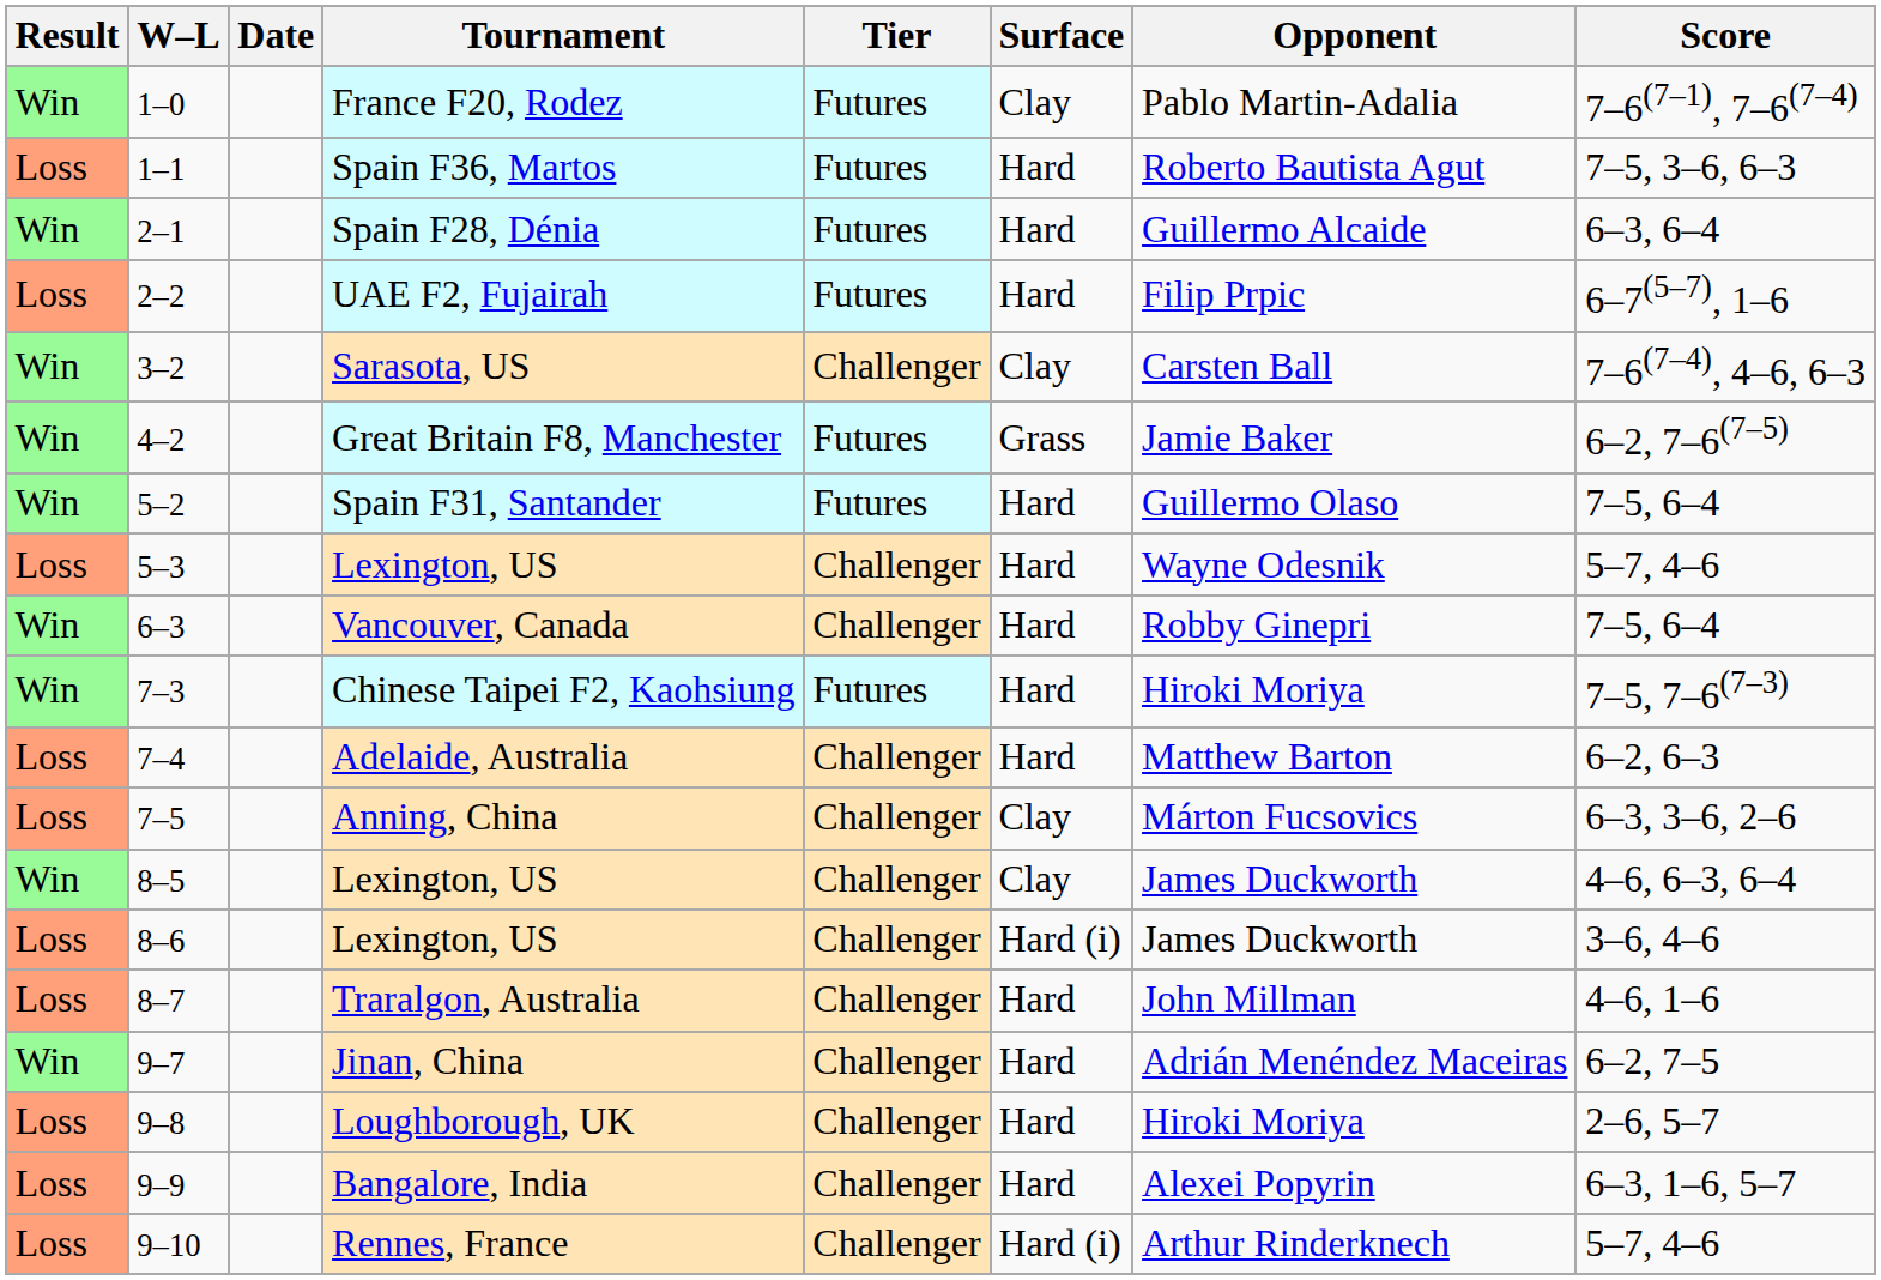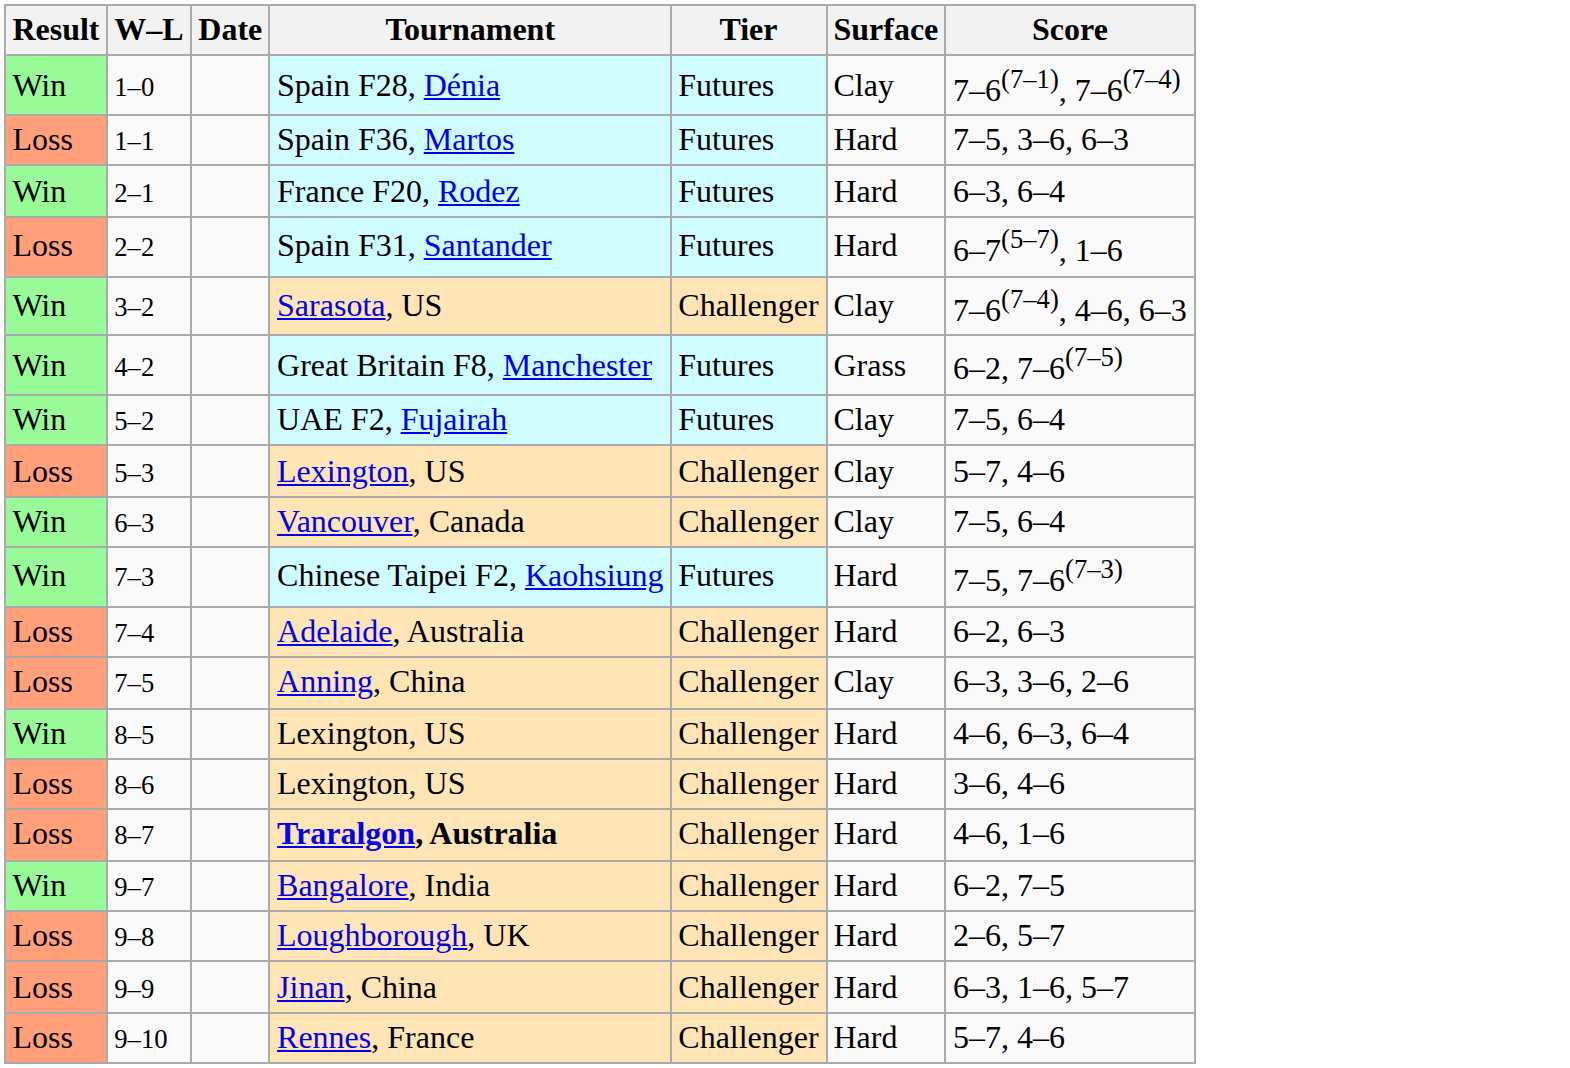 <table class="sortable wikitable">
 <tr>
 <th>Result</th>
 <th class="unsortable">W–L</th>
 <th>Date</th>
 <th>Tournament</th>
 <th>Tier</th>
 <th>Surface</th>
-<th>Opponent</th>
 <th class="unsortable">Score</th>
 </tr>
 <tr>
 <td bgcolor=98FB98>Win</td>
 <td><small>1–0</small></td>
 <td></td>
-<td style="background:#cffcff;">France F20, <a href='#'>Rodez</a></td>
+<td style="background:#cffcff;">Spain F28, <a href='#'>Dénia</a></td>
 <td style="background:#cffcff;">Futures</td>
 <td>Clay</td>
-<td> Pablo Martin-Adalia</td>
 <td>7–6<sup>(7–1)</sup>, 7–6<sup>(7–4)</sup></td>
 </tr>
 <tr>
 <td bgcolor=FFA07A>Loss</td>
 <td><small>1–1</small></td>
 <td></td>
 <td style="background:#cffcff;">Spain F36, <a href='#'>Martos</a></td>
 <td style="background:#cffcff;">Futures</td>
 <td>Hard</td>
-<td> <a href='#'>Roberto Bautista Agut</a></td>
 <td>7–5, 3–6, 6–3</td>
 </tr>
 <tr>
 <td bgcolor=98FB98>Win</td>
 <td><small>2–1</small></td>
 <td></td>
-<td style="background:#cffcff;">Spain F28, <a href='#'>Dénia</a></td>
+<td style="background:#cffcff;">France F20, <a href='#'>Rodez</a></td>
 <td style="background:#cffcff;">Futures</td>
 <td>Hard</td>
-<td> <a href='#'>Guillermo Alcaide</a></td>
 <td>6–3, 6–4</td>
 </tr>
 <tr>
 <td bgcolor=FFA07A>Loss</td>
 <td><small>2–2</small></td>
 <td></td>
-<td style="background:#cffcff;">UAE F2, <a href='#'>Fujairah</a></td>
+<td style="background:#cffcff;">Spain F31, <a href='#'>Santander</a></td>
 <td style="background:#cffcff;">Futures</td>
 <td>Hard</td>
-<td> <a href='#'>Filip Prpic</a></td>
 <td>6–7<sup>(5–7)</sup>, 1–6</td>
 </tr>
 <tr>
 <td bgcolor=98FB98>Win</td>
 <td><small>3–2</small></td>
 <td><a href='#'></a></td>
 <td style="background:moccasin;"><a href='#'>Sarasota</a>, US</td>
 <td style="background:moccasin;">Challenger</td>
 <td>Clay</td>
-<td> <a href='#'>Carsten Ball</a></td>
 <td>7–6<sup>(7–4)</sup>, 4–6, 6–3</td>
 </tr>
 <tr>
 <td bgcolor=98FB98>Win</td>
 <td><small>4–2</small></td>
 <td></td>
 <td style="background:#cffcff;">Great Britain F8, <a href='#'>Manchester</a></td>
 <td style="background:#cffcff;">Futures</td>
 <td>Grass</td>
-<td> <a href='#'>Jamie Baker</a></td>
 <td>6–2, 7–6<sup>(7–5)</sup></td>
 </tr>
 <tr>
 <td bgcolor=98FB98>Win</td>
 <td><small>5–2</small></td>
 <td></td>
-<td style="background:#cffcff;">Spain F31, <a href='#'>Santander</a></td>
+<td style="background:#cffcff;">UAE F2, <a href='#'>Fujairah</a></td>
 <td style="background:#cffcff;">Futures</td>
-<td>Hard</td>
-<td> <a href='#'>Guillermo Olaso</a></td>
+<td>Clay</td>
 <td>7–5, 6–4</td>
 </tr>
 <tr>
 <td bgcolor=FFA07A>Loss</td>
 <td><small>5–3</small></td>
 <td><a href='#'></a></td>
 <td style="background:moccasin;"><a href='#'>Lexington</a>, US</td>
 <td style="background:moccasin;">Challenger</td>
-<td>Hard</td>
-<td> <a href='#'>Wayne Odesnik</a></td>
+<td>Clay</td>
 <td>5–7, 4–6</td>
 </tr>
 <tr>
 <td bgcolor=98FB98>Win</td>
 <td><small>6–3</small></td>
 <td><a href='#'></a></td>
 <td style="background:moccasin;"><a href='#'>Vancouver</a>, Canada</td>
 <td style="background:moccasin;">Challenger</td>
-<td>Hard</td>
-<td> <a href='#'>Robby Ginepri</a></td>
+<td>Clay</td>
 <td>7–5, 6–4</td>
 </tr>
 <tr>
 <td bgcolor=98FB98>Win</td>
 <td><small>7–3</small></td>
 <td></td>
 <td style="background:#cffcff;">Chinese Taipei F2, <a href='#'>Kaohsiung</a></td>
 <td style="background:#cffcff;">Futures</td>
 <td>Hard</td>
-<td> <a href='#'>Hiroki Moriya</a></td>
 <td>7–5, 7–6<sup>(7–3)</sup></td>
 </tr>
 <tr>
 <td bgcolor=FFA07A>Loss</td>
 <td><small>7–4</small></td>
 <td><a href='#'></a></td>
 <td style="background:moccasin;"><a href='#'>Adelaide</a>, Australia</td>
 <td style="background:moccasin;">Challenger</td>
 <td>Hard</td>
-<td> <a href='#'>Matthew Barton</a></td>
 <td>6–2, 6–3</td>
 </tr>
 <tr>
 <td bgcolor=FFA07A>Loss</td>
 <td><small>7–5</small></td>
 <td><a href='#'></a></td>
 <td style="background:moccasin;"><a href='#'>Anning</a>, China</td>
 <td style="background:moccasin;">Challenger</td>
 <td>Clay</td>
-<td> <a href='#'>Márton Fucsovics</a></td>
 <td>6–3, 3–6, 2–6</td>
 </tr>
 <tr>
 <td bgcolor=98FB98>Win</td>
 <td><small>8–5</small></td>
 <td><a href='#'></a></td>
 <td style="background:moccasin;">Lexington, US</td>
 <td style="background:moccasin;">Challenger</td>
-<td>Clay</td>
-<td> <a href='#'>James Duckworth</a></td>
+<td>Hard</td>
 <td>4–6, 6–3, 6–4</td>
 </tr>
 <tr>
 <td bgcolor=FFA07A>Loss</td>
 <td><small>8–6</small></td>
 <td><a href='#'></a></td>
 <td style="background:moccasin;">Lexington, US</td>
 <td style="background:moccasin;">Challenger</td>
-<td>Hard (i)</td>
-<td> James Duckworth</td>
+<td>Hard</td>
 <td>3–6, 4–6</td>
 </tr>
 <tr>
 <td bgcolor=FFA07A>Loss</td>
 <td><small>8–7</small></td>
 <td><a href='#'></a></td>
-<td style="background:moccasin;"><a href='#'>Traralgon</a>, Australia</td>
+<td style="background:moccasin;"><strong><a href='#'>Traralgon</a>, Australia</strong></td>
 <td style="background:moccasin;">Challenger</td>
 <td>Hard</td>
-<td> <a href='#'>John Millman</a></td>
 <td>4–6, 1–6</td>
 </tr>
 <tr>
 <td bgcolor=98FB98>Win</td>
 <td><small>9–7</small></td>
 <td><a href='#'></a></td>
-<td style="background:moccasin;"><a href='#'>Jinan</a>, China</td>
+<td style="background:moccasin;"><a href='#'>Bangalore</a>, India</td>
 <td style="background:moccasin;">Challenger</td>
 <td>Hard</td>
-<td> <a href='#'>Adrián Menéndez Maceiras</a></td>
 <td>6–2, 7–5</td>
 </tr>
 <tr>
 <td bgcolor=FFA07A>Loss</td>
 <td><small>9–8</small></td>
 <td><a href='#'></a></td>
 <td style="background:moccasin;"><a href='#'>Loughborough</a>, UK</td>
 <td style="background:moccasin;">Challenger</td>
 <td>Hard</td>
-<td> <a href='#'>Hiroki Moriya</a></td>
 <td>2–6, 5–7</td>
 </tr>
 <tr>
 <td bgcolor=FFA07A>Loss</td>
 <td><small>9–9</small></td>
 <td><a href='#'></a></td>
-<td style="background:moccasin;"><a href='#'>Bangalore</a>, India</td>
+<td style="background:moccasin;"><a href='#'>Jinan</a>, China</td>
 <td style="background:moccasin;">Challenger</td>
 <td>Hard</td>
-<td> <a href='#'>Alexei Popyrin</a></td>
 <td>6–3, 1–6, 5–7</td>
 </tr>
 <tr>
 <td bgcolor=FFA07A>Loss</td>
 <td><small>9–10</small></td>
 <td><a href='#'></a></td>
 <td style="background:moccasin;"><a href='#'>Rennes</a>, France</td>
 <td style="background:moccasin;">Challenger</td>
-<td>Hard (i)</td>
-<td> <a href='#'>Arthur Rinderknech</a></td>
+<td>Hard</td>
 <td>5–7, 4–6</td>
 </tr>
 </table>
